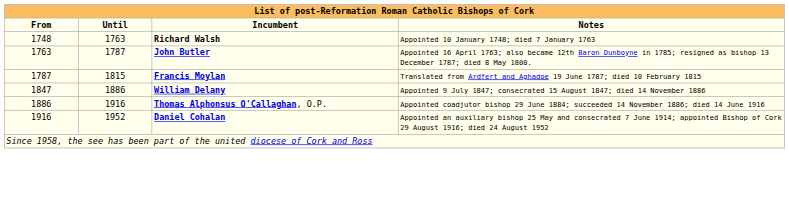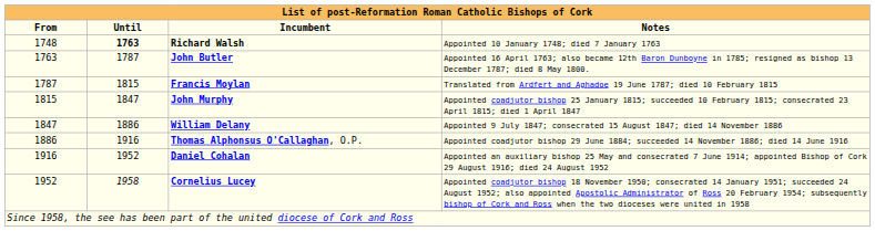 <table class="wikitable" style="width:95%; border:1">
 <tr>
 <th style="background-color:#FABE60" colspan="4">List of post-Reformation Roman Catholic Bishops of Cork</th>
 </tr>
 <tr align=center>
 <th style="background-color:#ffffec" width="9%">From</th>
 <th style="background-color:#ffffec" width="9%">Until</th>
 <th style="background-color:#ffffec" width="30%">Incumbent</th>
 <th style="background-color:#ffffec" width="47%">Notes</th>
 </tr>
 <tr valign=top bgcolor="#ffffec">
 <td align=center>1748</td>
-<td align=center>1763</td>
+<td align=center><strong>1763</strong></td>
 <td><strong>Richard Walsh</strong></td>
 <td><small>Appointed 10 January 1748; died 7 January 1763</small></td>
 </tr>
 <tr valign=top bgcolor="#ffffec">
 <td align=center>1763</td>
 <td align=center>1787</td>
 <td><strong><a href='#'>John Butler</a></strong></td>
 <td><small>Appointed 16 April 1763; also became 12th <a href='#'>Baron Dunboyne</a> in 1785; resigned as bishop 13 December 1787; died 8 May 1800.</small></td>
 </tr>
 <tr valign=top bgcolor="#ffffec">
 <td align=center>1787</td>
 <td align=center>1815</td>
 <td><strong><a href='#'>Francis Moylan</a></strong></td>
 <td><small>Translated from <a href='#'>Ardfert and Aghadoe</a> 19 June 1787; died 10 February 1815</small></td>
+</tr>
+<tr valign=top bgcolor="#ffffec">
+<td align=center>1815</td>
+<td align=center>1847</td>
+<td><strong><a href='#'>John Murphy</a></strong></td>
+<td><small>Appointed <a href='#'>coadjutor bishop</a> 25 January 1815; succeeded 10 February 1815; consecrated 23 April 1815; died 1 April 1847</small></td>
 </tr>
 <tr valign=top bgcolor="#ffffec">
 <td align=center>1847</td>
 <td align=center>1886</td>
 <td><strong><a href='#'>William Delany</a></strong></td>
 <td><small>Appointed 9 July 1847; consecrated 15 August 1847; died 14 November 1886</small></td>
 </tr>
 <tr valign=top bgcolor="#ffffec">
 <td align=center>1886</td>
 <td align=center>1916</td>
 <td><strong><a href='#'>Thomas Alphonsus O'Callaghan</a></strong>, O.P.</td>
 <td><small>Appointed coadjutor bishop 29 June 1884; succeeded 14 November 1886; died 14 June 1916</small></td>
 </tr>
 <tr valign=top bgcolor="#ffffec">
 <td align=center>1916</td>
 <td align=center>1952</td>
 <td><strong><a href='#'>Daniel Cohalan</a></strong></td>
 <td><small>Appointed an auxiliary bishop 25 May and consecrated 7 June 1914; appointed Bishop of Cork 29 August 1916; died 24 August 1952</small></td>
 </tr>
 <tr valign=top bgcolor="#ffffec">
+<td align=center>1952</td>
+<td align=center><em>1958</em></td>
+<td><strong><a href='#'>Cornelius Lucey</a></strong></td>
+<td><small>Appointed <a href='#'>coadjutor bishop</a> 18 November 1950; consecrated 14 January 1951; succeeded 24 August 1952; also appointed <a href='#'>Apostolic Administrator</a> of <a href='#'>Ross</a> 20 February 1954; subsequently <a href='#'>bishop of Cork and Ross</a> when the two dioceses were united in 1958</small></td>
+</tr>
+<tr valign=top bgcolor="#ffffec">
 <td colspan=4><em>Since 1958, the see has been part of the united <a href='#'>diocese of Cork and Ross</a></em></td>
 </tr>
 </table>
